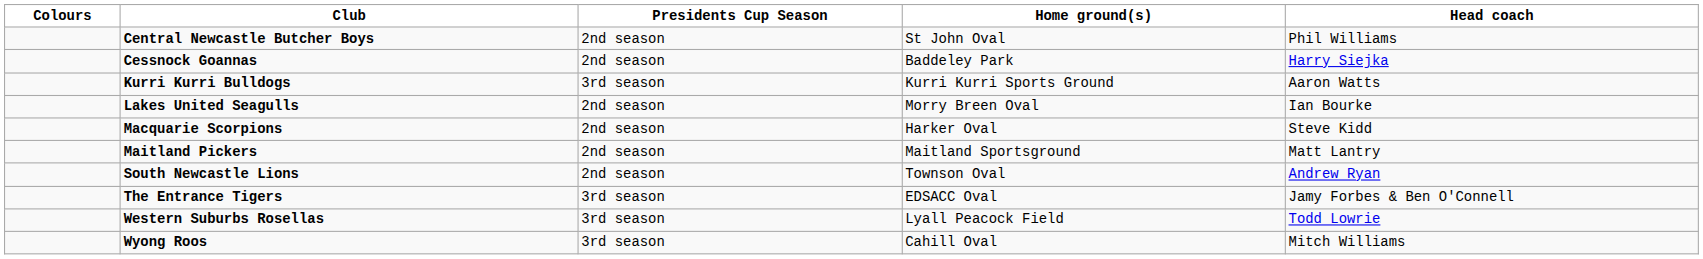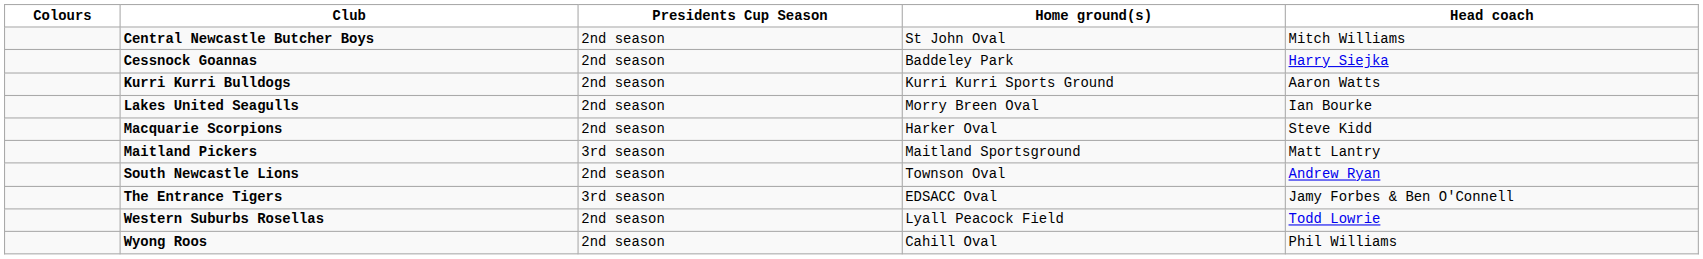 <table class="wikitable" style="width:100%; text-align:left">
 <tr>
 <th style="background:white">Colours</th>
 <th style="background:white">Club</th>
 <th style="background:white">Presidents Cup Season</th>
 <th style="background:white">Home ground(s)</th>
 <th style="background:white">Head coach</th>
 </tr>
 <tr>
 <td></td>
 <td><strong>Central Newcastle Butcher Boys</strong></td>
 <td>2nd season</td>
 <td>St John Oval</td>
-<td>Phil Williams</td>
+<td>Mitch Williams</td>
 </tr>
 <tr>
 <td></td>
 <td><strong>Cessnock Goannas</strong></td>
 <td>2nd season</td>
 <td>Baddeley Park</td>
 <td><a href='#'>Harry Siejka</a></td>
 </tr>
 <tr>
 <td></td>
 <td><strong>Kurri Kurri Bulldogs</strong></td>
-<td>3rd season</td>
+<td>2nd season</td>
 <td>Kurri Kurri Sports Ground</td>
 <td>Aaron Watts</td>
 </tr>
 <tr>
 <td></td>
 <td><strong>Lakes United Seagulls</strong></td>
 <td>2nd season</td>
 <td>Morry Breen Oval</td>
 <td>Ian Bourke</td>
 </tr>
 <tr>
 <td></td>
 <td><strong>Macquarie Scorpions</strong></td>
 <td>2nd season</td>
 <td>Harker Oval</td>
 <td>Steve Kidd</td>
 </tr>
 <tr>
 <td></td>
 <td><strong>Maitland Pickers</strong></td>
-<td>2nd season</td>
+<td>3rd season</td>
 <td>Maitland Sportsground</td>
 <td>Matt Lantry</td>
 </tr>
 <tr>
 <td></td>
 <td><strong>South Newcastle Lions</strong></td>
 <td>2nd season</td>
 <td>Townson Oval</td>
 <td><a href='#'>Andrew Ryan</a></td>
 </tr>
 <tr>
 <td></td>
 <td><strong>The Entrance Tigers</strong></td>
 <td>3rd season</td>
 <td>EDSACC Oval</td>
 <td>Jamy Forbes & Ben O'Connell</td>
 </tr>
 <tr>
 <td></td>
 <td><strong>Western Suburbs Rosellas</strong></td>
-<td>3rd season</td>
+<td>2nd season</td>
 <td>Lyall Peacock Field</td>
 <td><a href='#'>Todd Lowrie</a></td>
 </tr>
 <tr>
 <td></td>
 <td><strong>Wyong Roos</strong></td>
-<td>3rd season</td>
+<td>2nd season</td>
 <td>Cahill Oval</td>
-<td>Mitch Williams</td>
+<td>Phil Williams</td>
 </tr>
 </table>
